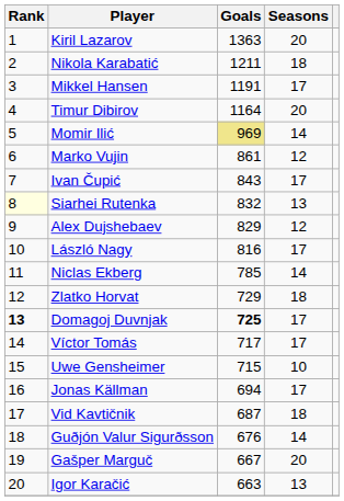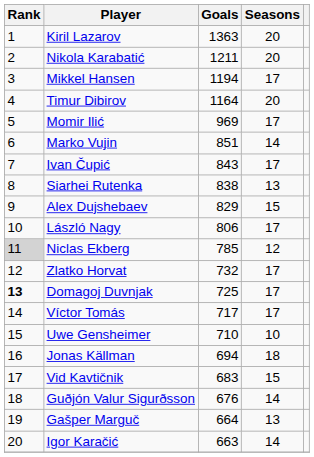 <table class="wikitable">
 <tr>
 <th>Rank</th>
 <th>Player</th>
 <th>Goals</th>
 <th>Seasons</th>
 <th><small></small></th>
 </tr>
 <tr>
 <td>1</td>
 <td> <a href='#'>Kiril Lazarov</a></td>
 <td align=right>1363</td>
 <td align=center>20</td>
 <td></td>
 </tr>
 <tr>
 <td>2</td>
 <td> <a href='#'>Nikola Karabatić</a></td>
 <td align=right>1211</td>
-<td align=center>18</td>
+<td align=center>20</td>
 <td></td>
 </tr>
 <tr>
 <td>3</td>
 <td> <a href='#'>Mikkel Hansen</a></td>
-<td align=right>1191</td>
+<td align=right>1194</td>
 <td align=center>17</td>
 <td></td>
 </tr>
 <tr>
 <td>4</td>
 <td> <a href='#'>Timur Dibirov</a></td>
 <td align=right>1164</td>
 <td align=center>20</td>
 <td></td>
 </tr>
 <tr>
 <td>5</td>
 <td> <a href='#'>Momir Ilić</a></td>
-<td align=right style="background: khaki;">969</td>
-<td align=center>14</td>
+<td align=right>969</td>
+<td align=center>17</td>
 <td></td>
 </tr>
 <tr>
 <td>6</td>
 <td> <a href='#'>Marko Vujin</a></td>
-<td align=right>861</td>
-<td align=center>12</td>
+<td align=right>851</td>
+<td align=center>14</td>
 <td></td>
 </tr>
 <tr>
 <td>7</td>
 <td> <a href='#'>Ivan Čupić</a></td>
 <td align=right>843</td>
 <td align=center>17</td>
 <td></td>
 </tr>
 <tr>
-<td style="background: lightyellow;">8</td>
+<td>8</td>
 <td> <a href='#'>Siarhei Rutenka</a></td>
-<td align=right>832</td>
+<td align=right>838</td>
 <td align=center>13</td>
 <td></td>
 </tr>
 <tr>
 <td>9</td>
 <td> <a href='#'>Alex Dujshebaev</a></td>
 <td align=right>829</td>
-<td align=center>12</td>
+<td align=center>15</td>
 <td></td>
 </tr>
 <tr>
 <td>10</td>
 <td> <a href='#'>László Nagy</a></td>
-<td align=right>816</td>
+<td align=right>806</td>
 <td align=center>17</td>
 <td></td>
 </tr>
 <tr>
-<td>11</td>
+<td style="background: lightgrey;">11</td>
 <td> <a href='#'>Niclas Ekberg</a></td>
 <td align=right>785</td>
-<td align=center>14</td>
+<td align=center>12</td>
 <td></td>
 </tr>
 <tr>
 <td>12</td>
 <td> <a href='#'>Zlatko Horvat</a></td>
-<td align=right>729</td>
-<td align=center>18</td>
+<td align=right>732</td>
+<td align=center>17</td>
 <td></td>
 </tr>
 <tr>
 <td><strong>13</strong></td>
 <td> <a href='#'>Domagoj Duvnjak</a></td>
-<td align=right><strong>725</strong></td>
+<td align=right>725</td>
 <td align=center>17</td>
 <td></td>
 </tr>
 <tr>
 <td>14</td>
 <td> <a href='#'>Víctor Tomás</a></td>
 <td align=right>717</td>
 <td align=center>17</td>
 <td></td>
 </tr>
 <tr>
 <td>15</td>
 <td> <a href='#'>Uwe Gensheimer</a></td>
-<td align=right>715</td>
+<td align=right>710</td>
 <td align=center>10</td>
 <td></td>
 </tr>
 <tr>
 <td>16</td>
 <td> <a href='#'>Jonas Källman</a></td>
 <td align=right>694</td>
-<td align=center>17</td>
+<td align=center>18</td>
 <td></td>
 </tr>
 <tr>
 <td>17</td>
 <td> <a href='#'>Vid Kavtičnik</a></td>
-<td align=right>687</td>
-<td align=center>18</td>
+<td align=right>683</td>
+<td align=center>15</td>
 <td></td>
 </tr>
 <tr>
 <td>18</td>
 <td> <a href='#'>Guðjón Valur Sigurðsson</a></td>
 <td align=right>676</td>
 <td align=center>14</td>
 <td></td>
 </tr>
 <tr>
 <td>19</td>
 <td> <a href='#'>Gašper Marguč</a></td>
-<td align=right>667</td>
-<td align=center>20</td>
+<td align=right>664</td>
+<td align=center>13</td>
 <td></td>
 </tr>
 <tr>
 <td>20</td>
 <td> <a href='#'>Igor Karačić</a></td>
 <td align=right>663</td>
-<td align=center>13</td>
+<td align=center>14</td>
 <td></td>
 </tr>
 <tr>
 </tr>
 </table>
